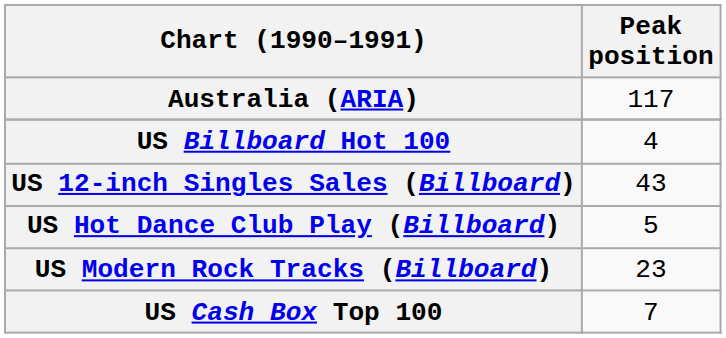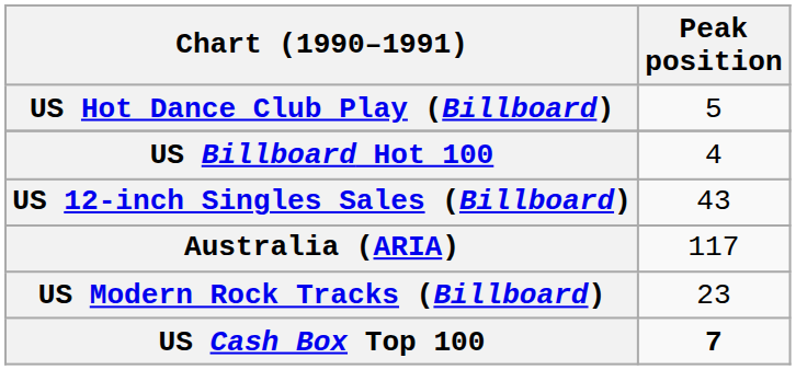 <table class="wikitable sortable plainrowheaders" style="text-align:center">
 <tr>
 <th>Chart (1990–1991)</th>
 <th>Peak<br>position</th>
 </tr>
 <tr>
-<th scope="row">Australia (<a href='#'>ARIA</a>)</th>
-<td>117</td>
+<th scope="row">US <a href='#'>Hot Dance Club Play</a> (<em><a href='#'>Billboard</a></em>)</th>
+<td>5</td>
 </tr>
 <tr>
 </tr>
 <tr>
 </tr>
 <tr>
 </tr>
 <tr>
 </tr>
 <tr>
 <th scope="row">US <a href='#'><em>Billboard</em> Hot 100</a></th>
 <td>4</td>
 </tr>
 <tr>
 <th scope="row">US <a href='#'>12-inch Singles Sales</a> (<em><a href='#'>Billboard</a></em>)</th>
 <td>43</td>
 </tr>
 <tr>
-<th scope="row">US <a href='#'>Hot Dance Club Play</a> (<em><a href='#'>Billboard</a></em>)</th>
-<td>5</td>
+<th scope="row">Australia (<a href='#'>ARIA</a>)</th>
+<td>117</td>
 </tr>
 <tr>
 <th scope="row">US <a href='#'>Modern Rock Tracks</a> (<em><a href='#'>Billboard</a></em>)</th>
 <td>23</td>
 </tr>
 <tr>
 <th scope="row">US <em><a href='#'>Cash Box</a></em> Top 100</th>
-<td>7</td>
+<td><strong>7</strong></td>
 </tr>
 </table>
